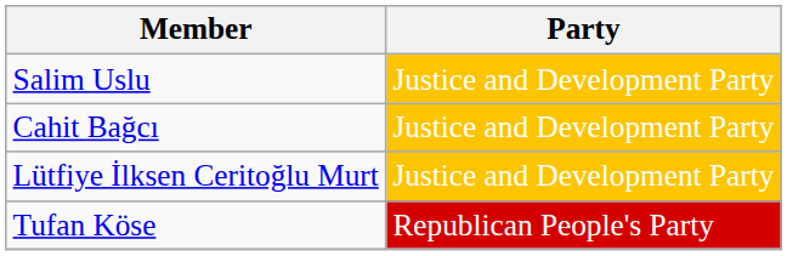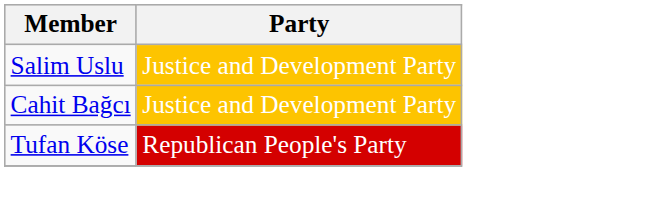 <table class="wikitable">
 <tr>
 <th>Member</th>
 <th>Party</th>
 </tr>
 <tr>
 <td><a href='#'>Salim Uslu</a></td>
 <td style="background:#FDC400; color:white">Justice and Development Party</td>
 </tr>
 <tr>
 <td><a href='#'>Cahit Bağcı</a></td>
 <td style="background:#FDC400; color:white">Justice and Development Party</td>
 </tr>
 <tr>
-<td><a href='#'>Lütfiye İlksen Ceritoğlu Murt</a></td>
-<td style="background:#FDC400; color:white">Justice and Development Party</td>
-</tr>
-<tr>
 <td><a href='#'>Tufan Köse</a></td>
 <td style="background:#D40000; color:white">Republican People's Party</td>
 </tr>
 <tr>
 </tr>
 </table>
